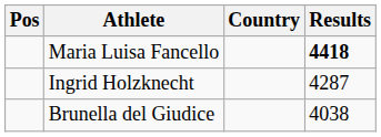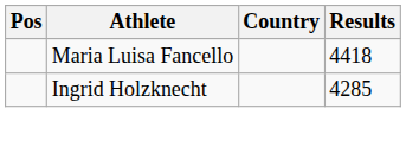 <table class="wikitable">
 <tr>
 <th>Pos</th>
 <th>Athlete</th>
 <th>Country</th>
 <th>Results</th>
 </tr>
 <tr>
 <td align="center"></td>
 <td>Maria Luisa Fancello</td>
 <td></td>
-<td><strong>4418</strong></td>
+<td>4418</td>
 </tr>
 <tr>
 <td align="center"></td>
 <td>Ingrid Holzknecht</td>
 <td></td>
-<td>4287</td>
-</tr>
-<tr>
-<td align="center"></td>
-<td>Brunella del Giudice</td>
-<td></td>
-<td>4038</td>
+<td>4285</td>
 </tr>
 </table>
